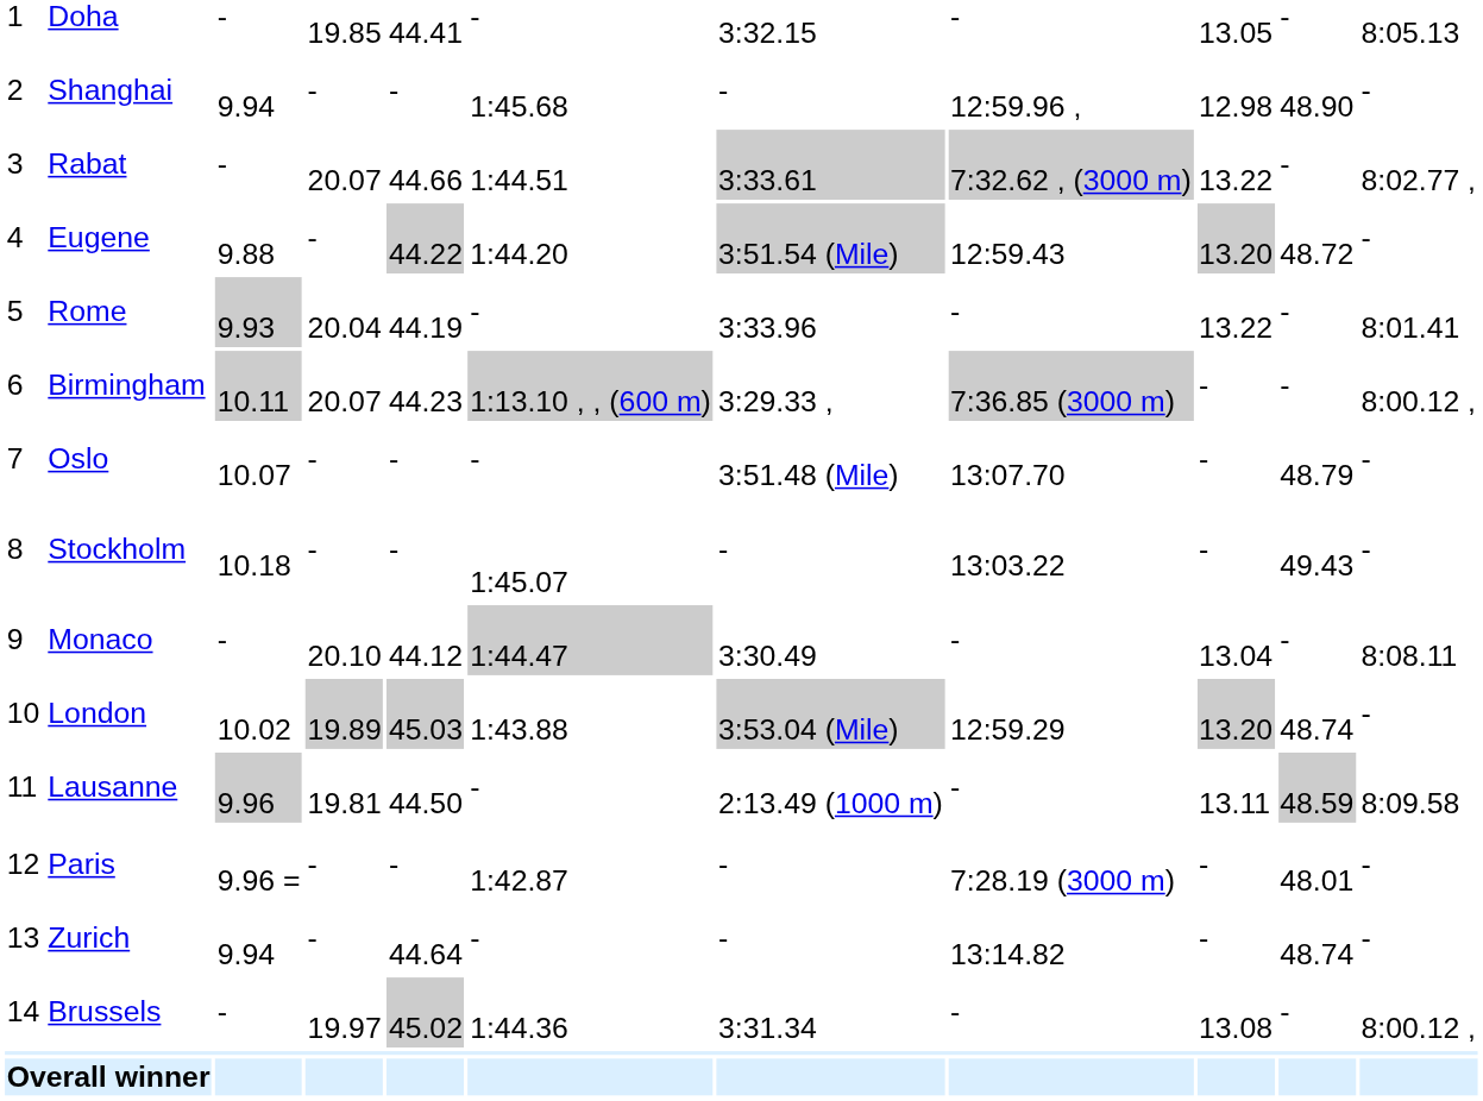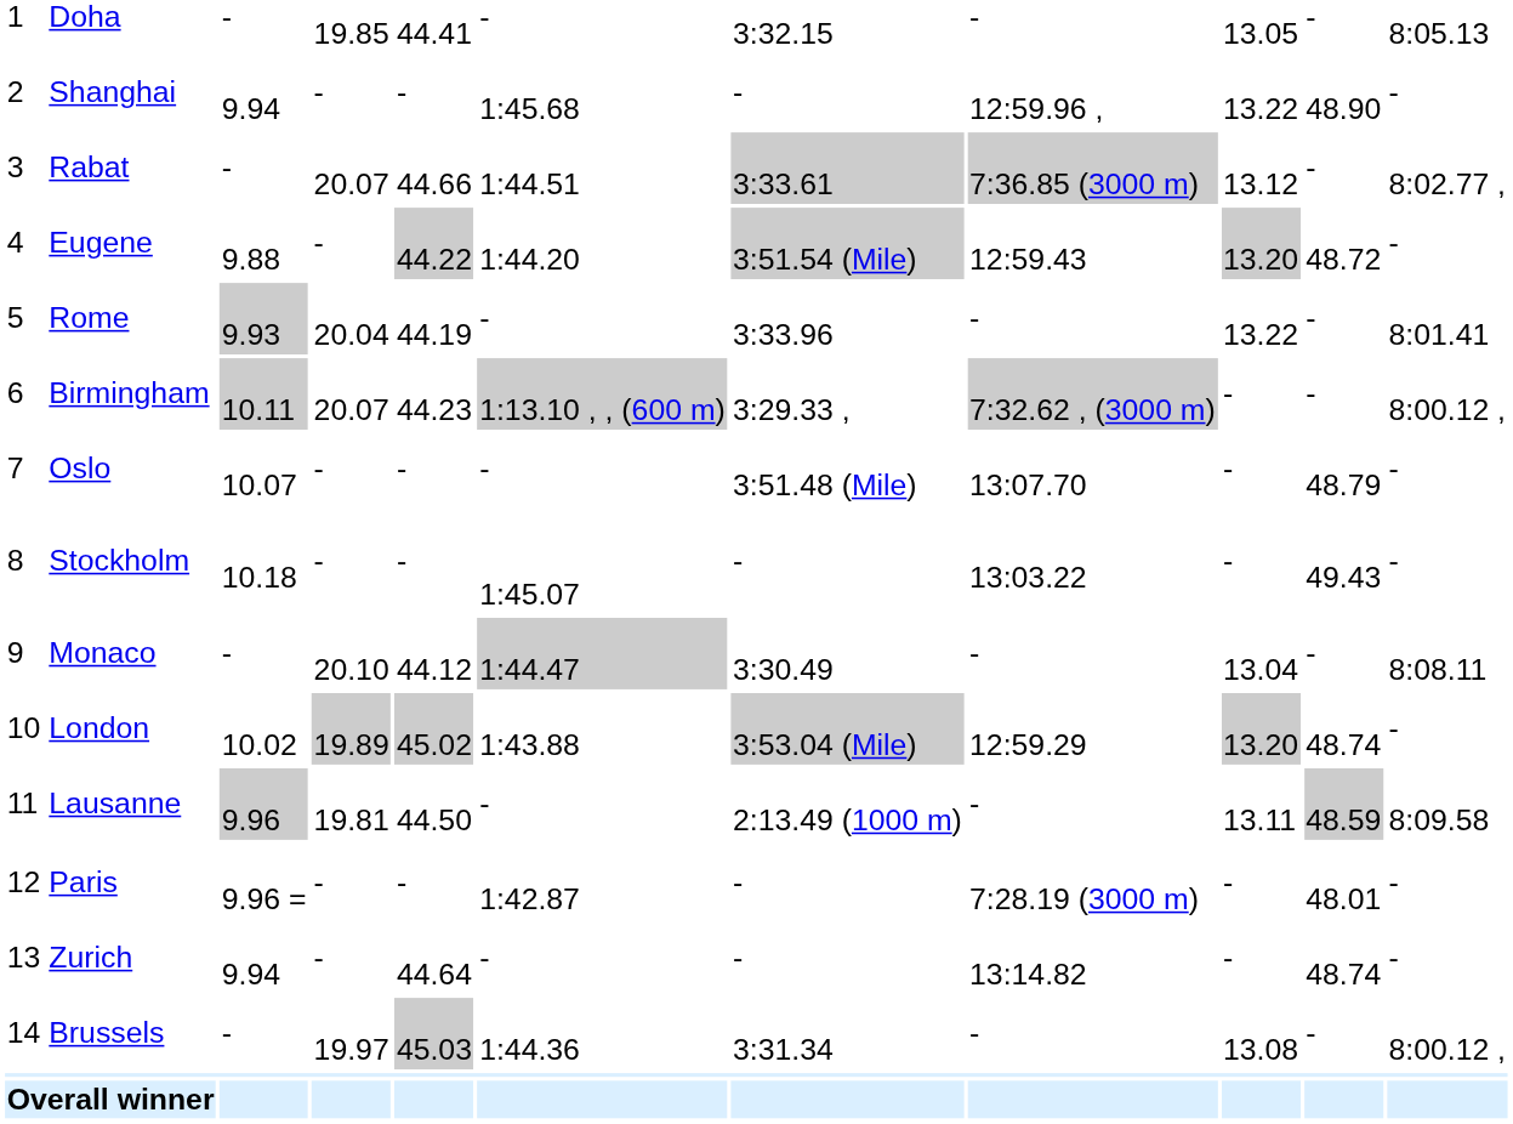 <table>
 <tr>
 <td>1</td>
 <td align=left><a href='#'>Doha</a></td>
 <td>-</td>
 <td><br>19.85 </td>
 <td><br>44.41</td>
 <td>-</td>
 <td><br>3:32.15 </td>
 <td>-</td>
 <td><br>13.05 </td>
 <td>-</td>
 <td><br>8:05.13 </td>
 </tr>
 <tr>
 <td>2</td>
 <td align=left><a href='#'>Shanghai</a></td>
 <td><br>9.94 </td>
 <td>-</td>
 <td>-</td>
 <td><br>1:45.68 </td>
 <td>-</td>
 <td><br>12:59.96 , </td>
-<td><br>12.98 </td>
+<td><br>13.22</td>
 <td><br>48.90 </td>
 <td>-</td>
 </tr>
 <tr>
 <td>3</td>
 <td align=left><a href='#'>Rabat</a></td>
 <td>-</td>
 <td><br>20.07</td>
 <td><br>44.66 </td>
 <td><br>1:44.51 </td>
 <td style="background:#ccc;"><br>3:33.61 </td>
-<td style="background:#ccc;"><br>7:32.62 ,  (<a href='#'>3000 m</a>)</td>
-<td><br>13.22</td>
+<td style="background:#ccc;"><br>7:36.85  (<a href='#'>3000 m</a>)</td>
+<td><br>13.12 </td>
 <td>-</td>
 <td><br>8:02.77 , </td>
 </tr>
 <tr>
 <td>4</td>
 <td align=left><a href='#'>Eugene</a></td>
 <td><br>9.88</td>
 <td>-</td>
 <td style="background:#ccc;"><br>44.22</td>
 <td><br>1:44.20 </td>
 <td style="background:#ccc;"><br>3:51.54  (<a href='#'>Mile</a>)</td>
 <td><br>12:59.43 </td>
 <td style="background:#ccc;"><br>13.20</td>
 <td><br>48.72</td>
 <td>-</td>
 </tr>
 <tr>
 <td>5</td>
 <td align=left><a href='#'>Rome</a></td>
 <td style="background:#ccc;"><br>9.93 </td>
 <td><br>20.04</td>
 <td><br>44.19</td>
 <td>-</td>
 <td><br>3:33.96</td>
 <td>-</td>
 <td><br>13.22</td>
 <td>-</td>
 <td><br>8:01.41 </td>
 </tr>
 <tr>
 <td>6</td>
 <td align=left><a href='#'>Birmingham</a></td>
 <td style="background:#ccc;"><br>10.11</td>
 <td><br>20.07</td>
 <td><br>44.23 </td>
 <td style="background:#ccc;"><br>1:13.10 , ,  (<a href='#'>600 m</a>)</td>
 <td><br>3:29.33 , </td>
-<td style="background:#ccc;"><br>7:36.85  (<a href='#'>3000 m</a>)</td>
+<td style="background:#ccc;"><br>7:32.62 ,  (<a href='#'>3000 m</a>)</td>
 <td>-</td>
 <td>-</td>
 <td><br>8:00.12 , </td>
 </tr>
 <tr>
 <td>7</td>
 <td align=left><a href='#'>Oslo</a></td>
 <td><br>10.07 </td>
 <td>-</td>
 <td>-</td>
 <td>-</td>
 <td><br>3:51.48 (<a href='#'>Mile</a>)</td>
 <td><br>13:07.70</td>
 <td>-</td>
 <td><br>48.79 </td>
 <td>-</td>
 </tr>
 <tr>
 <td>8</td>
 <td align=left><a href='#'>Stockholm</a></td>
 <td><br>10.18</td>
 <td>-</td>
 <td>-</td>
 <td><br><br>1:45.07</td>
 <td>-</td>
 <td><br>13:03.22</td>
 <td>-</td>
 <td><br>49.43</td>
 <td>-</td>
 </tr>
 <tr>
 <td>9</td>
 <td align=left><a href='#'>Monaco</a></td>
 <td>-</td>
 <td><br>20.10</td>
 <td><br>44.12</td>
 <td style="background:#ccc;"><br>1:44.47</td>
 <td><br>3:30.49 </td>
 <td>-</td>
 <td><br>13.04 </td>
 <td>-</td>
 <td><br>8:08.11</td>
 </tr>
 <tr>
 <td>10</td>
 <td align=left><a href='#'>London</a></td>
 <td><br>10.02</td>
 <td style="background:#ccc;"><br>19.89</td>
-<td style="background:#ccc;"><br>45.03</td>
+<td style="background:#ccc;"><br>45.02</td>
 <td><br>1:43.88 </td>
 <td style="background:#ccc;"><br>3:53.04  (<a href='#'>Mile</a>)</td>
 <td><br>12:59.29 </td>
 <td style="background:#ccc;"><br>13.20</td>
 <td><br>48.74 </td>
 <td>-</td>
 </tr>
 <tr>
 <td>11</td>
 <td align=left><a href='#'>Lausanne</a></td>
 <td style="background:#ccc;"><br>9.96</td>
 <td><br>19.81 </td>
 <td><br>44.50</td>
 <td>-</td>
 <td><br>2:13.49 (<a href='#'>1000 m</a>)</td>
 <td>-</td>
 <td><br>13.11</td>
 <td style="background:#ccc;"><br>48.59</td>
 <td><br>8:09.58</td>
 </tr>
 <tr>
 </tr>
 <tr>
 <td>12</td>
 <td align=left><a href='#'>Paris</a></td>
 <td><br>9.96 =</td>
 <td>-</td>
 <td>-</td>
 <td><br>1:42.87 </td>
 <td>-</td>
 <td><br>7:28.19   (<a href='#'>3000 m</a>)</td>
 <td>-</td>
 <td><br>48.01 </td>
 <td>-</td>
 </tr>
 <tr>
 <td>13</td>
 <td align=left><a href='#'>Zurich</a></td>
 <td><br>9.94</td>
 <td>-</td>
 <td><br>44.64</td>
 <td>-</td>
 <td>-</td>
 <td><br>13:14.82</td>
 <td>-</td>
 <td><br>48.74 </td>
 <td>-</td>
 </tr>
 <tr>
 <td>14</td>
 <td align=left><a href='#'>Brussels</a></td>
 <td>-</td>
 <td><br>19.97 </td>
-<td style="background:#ccc;"><br>45.02</td>
+<td style="background:#ccc;"><br>45.03</td>
 <td><br>1:44.36</td>
 <td><br>3:31.34 </td>
 <td>-</td>
 <td><br>13.08</td>
 <td>-</td>
 <td><br>8:00.12 , </td>
 </tr>
 <tr>
 <td colspan="11" style="background:#daefff;"></td>
 </tr>
 <tr style="background:#daefff;">
 <td colspan="2"><strong>Overall winner</strong></td>
 <td></td>
 <td></td>
 <td></td>
 <td></td>
 <td></td>
 <td></td>
 <td></td>
 <td></td>
 <td></td>
 </tr>
 </table>
